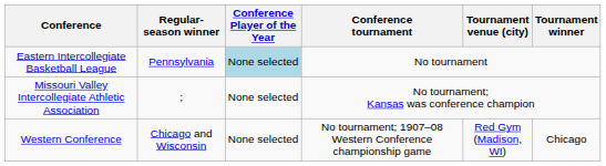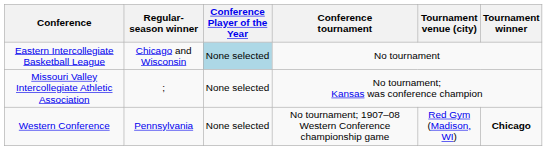 <table class="wikitable" style="text-align:center;">
 <tr>
 <th>Conference</th>
 <th>Regular- <br> season winner</th>
 <th><a href='#'>Conference <br> Player of the Year</a></th>
 <th>Conference <br> tournament</th>
 <th>Tournament <br> venue (city)</th>
 <th>Tournament <br> winner</th>
 </tr>
 <tr>
 <td><a href='#'>Eastern Intercollegiate Basketball League</a></td>
-<td><a href='#'>Pennsylvania</a></td>
+<td><a href='#'>Chicago</a> and <a href='#'>Wisconsin</a></td>
 <td style="background: lightblue;">None selected</td>
 <td colspan=3>No tournament</td>
 </tr>
 <tr>
 <td><a href='#'>Missouri Valley Intercollegiate Athletic Association</a></td>
 <td>;<br></td>
 <td>None selected</td>
 <td colspan=3>No tournament;<br><a href='#'>Kansas</a> was conference champion</td>
 </tr>
 <tr>
 <td><a href='#'>Western Conference</a></td>
-<td><a href='#'>Chicago</a> and <a href='#'>Wisconsin</a></td>
+<td><a href='#'>Pennsylvania</a></td>
 <td>None selected</td>
 <td>No tournament; 1907–08 Western Conference championship game</td>
 <td><a href='#'>Red Gym</a><br>(<a href='#'>Madison, WI</a>)</td>
-<td>Chicago</td>
+<td><strong>Chicago</strong></td>
 </tr>
 </table>
